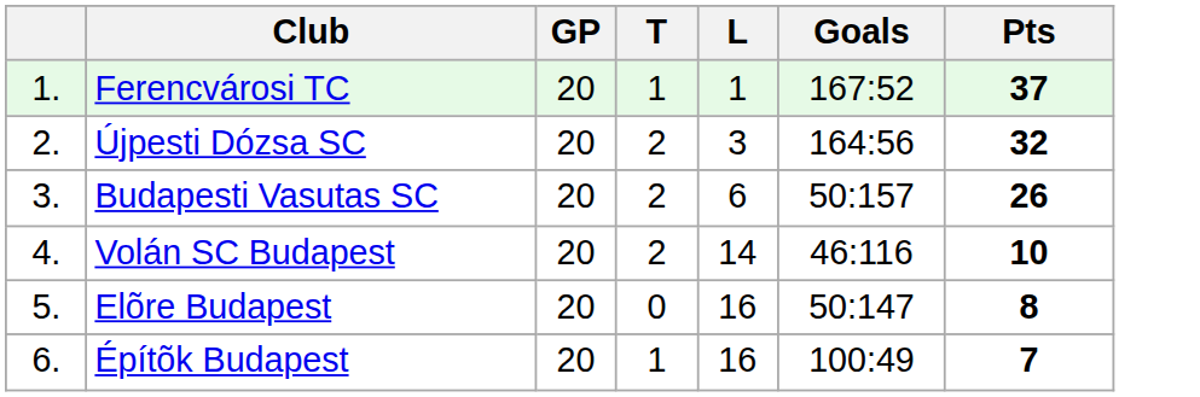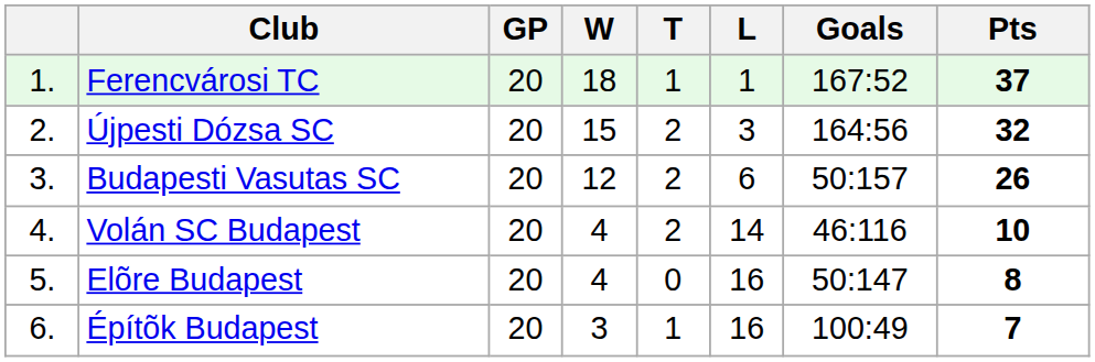 <table class="wikitable">
 <tr>
 <th width="30"></th>
 <th width="200">Club</th>
 <th width="30">GP</th>
+<th width="30">W</th>
 <th width="30">T</th>
 <th width="30">L</th>
 <th width="70">Goals</th>
 <th width="70">Pts</th>
 </tr>
 <tr bgcolor="#e6fae6" align="center">
 <td>1.</td>
 <td align="left"><a href='#'>Ferencvárosi TC</a></td>
 <td>20</td>
+<td>18</td>
 <td>1</td>
 <td>1</td>
 <td>167:52</td>
 <td><strong>37</strong></td>
 </tr>
 <tr bgcolor="#FFFFFF" align="center">
 <td>2.</td>
 <td align="left"><a href='#'>Újpesti Dózsa SC</a></td>
 <td>20</td>
+<td>15</td>
 <td>2</td>
 <td>3</td>
 <td>164:56</td>
 <td><strong>32</strong></td>
 </tr>
 <tr bgcolor="#FFFFFF" align="center">
 <td>3.</td>
 <td align="left"><a href='#'>Budapesti Vasutas SC</a></td>
 <td>20</td>
+<td>12</td>
 <td>2</td>
 <td>6</td>
 <td>50:157</td>
 <td><strong>26</strong></td>
 </tr>
 <tr bgcolor="#FFFFFF" align="center">
 <td>4.</td>
 <td align="left"><a href='#'>Volán SC Budapest</a></td>
 <td>20</td>
+<td>4</td>
 <td>2</td>
 <td>14</td>
 <td>46:116</td>
 <td><strong>10</strong></td>
 </tr>
 <tr bgcolor="#FFFFFF" align="center">
 <td>5.</td>
 <td align="left"><a href='#'>Elõre Budapest</a></td>
 <td>20</td>
+<td>4</td>
 <td>0</td>
 <td>16</td>
 <td>50:147</td>
 <td><strong>8</strong></td>
 </tr>
 <tr bgcolor="#FFFFFF" align="center">
 <td>6.</td>
 <td align="left"><a href='#'>Építõk Budapest</a></td>
 <td>20</td>
+<td>3</td>
 <td>1</td>
 <td>16</td>
 <td>100:49</td>
 <td><strong>7</strong></td>
 </tr>
 </table>
